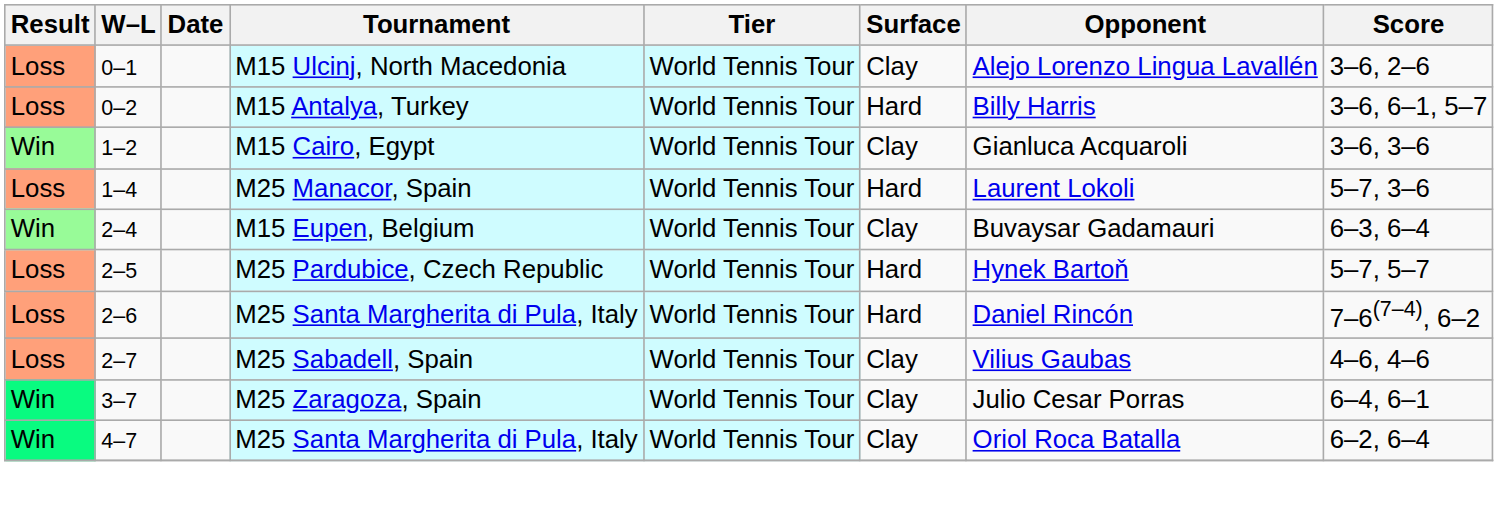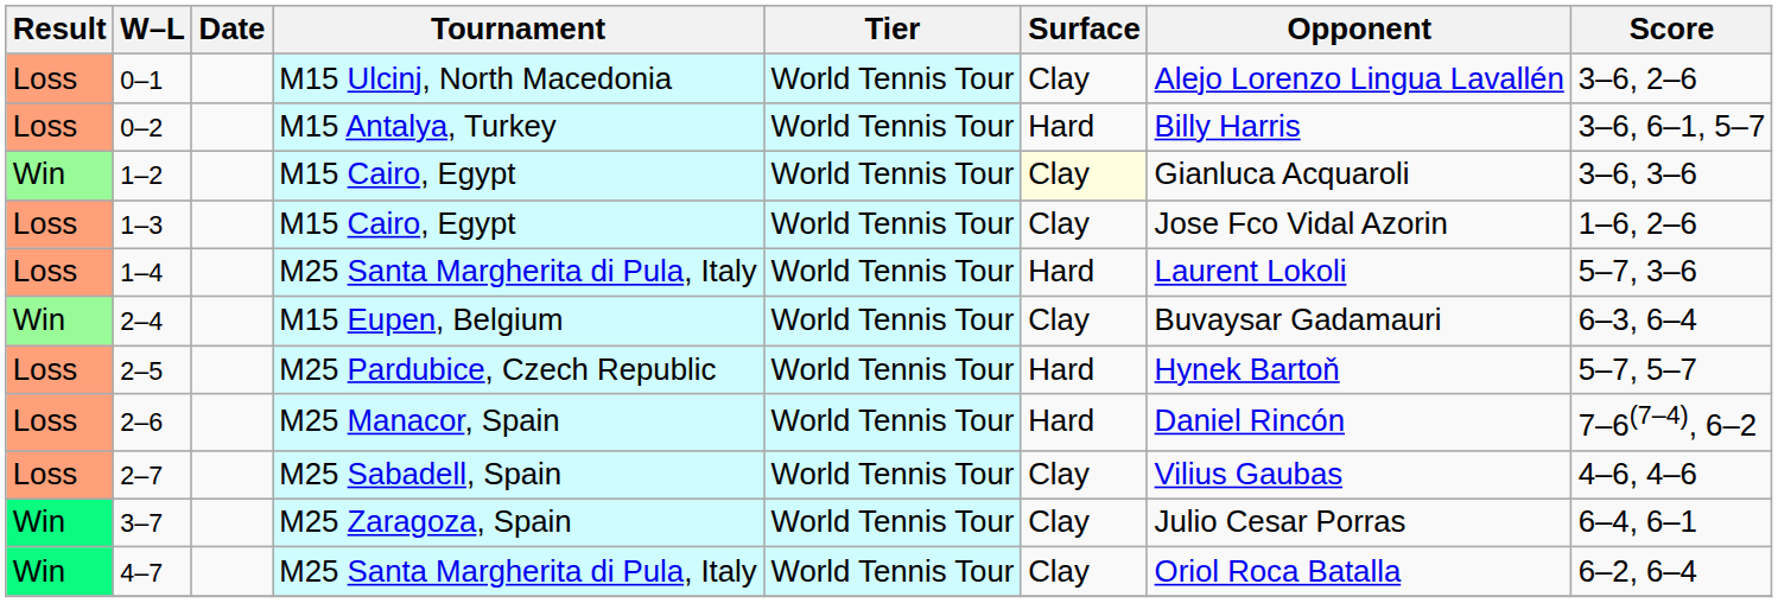 <table class="sortable wikitable">
 <tr>
 <th>Result</th>
 <th class=unsortable>W–L</th>
 <th>Date</th>
 <th>Tournament</th>
 <th>Tier</th>
 <th>Surface</th>
 <th>Opponent</th>
 <th class=unsortable>Score</th>
 </tr>
 <tr>
 <td bgcolor=FFA07A>Loss</td>
 <td><small>0–1</small></td>
 <td></td>
 <td style=background:#cffcff>M15 <a href='#'>Ulcinj</a>, North Macedonia</td>
 <td style=background:#cffcff>World Tennis Tour</td>
 <td>Clay</td>
 <td> <a href='#'>Alejo Lorenzo Lingua Lavallén</a></td>
 <td>3–6, 2–6</td>
 </tr>
 <tr>
 <td bgcolor=FFA07A>Loss</td>
 <td><small>0–2</small></td>
 <td></td>
 <td style=background:#cffcff>M15 <a href='#'>Antalya</a>, Turkey</td>
 <td style=background:#cffcff>World Tennis Tour</td>
 <td>Hard</td>
 <td> <a href='#'>Billy Harris</a></td>
 <td>3–6, 6–1, 5–7</td>
 </tr>
 <tr>
 <td style="background:#98fb98;">Win</td>
 <td><small>1–2</small></td>
 <td></td>
 <td style=background:#cffcff>M15 <a href='#'>Cairo</a>, Egypt</td>
 <td style=background:#cffcff>World Tennis Tour</td>
-<td>Clay</td>
+<td style="background: lightyellow;">Clay</td>
 <td> Gianluca Acquaroli</td>
 <td>3–6, 3–6</td>
 </tr>
 <tr>
 <td bgcolor=FFA07A>Loss</td>
+<td><small>1–3</small></td>
+<td></td>
+<td style=background:#cffcff>M15 <a href='#'>Cairo</a>, Egypt</td>
+<td style=background:#cffcff>World Tennis Tour</td>
+<td>Clay</td>
+<td> Jose Fco Vidal Azorin</td>
+<td>1–6, 2–6</td>
+</tr>
+<tr>
+<td bgcolor=FFA07A>Loss</td>
 <td><small>1–4</small></td>
 <td></td>
-<td style=background:#cffcff>M25 <a href='#'>Manacor</a>, Spain</td>
+<td style=background:#cffcff>M25 <a href='#'>Santa Margherita di Pula</a>, Italy</td>
 <td style=background:#cffcff>World Tennis Tour</td>
 <td>Hard</td>
 <td> <a href='#'>Laurent Lokoli</a></td>
 <td>5–7, 3–6</td>
 </tr>
 <tr>
 <td style="background:#98fb98;">Win</td>
 <td><small>2–4</small></td>
 <td></td>
 <td style=background:#cffcff>M15 <a href='#'>Eupen</a>, Belgium</td>
 <td style=background:#cffcff>World Tennis Tour</td>
 <td>Clay</td>
 <td> Buvaysar Gadamauri</td>
 <td>6–3, 6–4</td>
 </tr>
 <tr>
 <td bgcolor=FFA07A>Loss</td>
 <td><small>2–5</small></td>
 <td></td>
 <td style=background:#cffcff>M25 <a href='#'>Pardubice</a>, Czech Republic</td>
 <td style=background:#cffcff>World Tennis Tour</td>
 <td>Hard</td>
 <td> <a href='#'>Hynek Bartoň</a></td>
 <td>5–7, 5–7</td>
 </tr>
 <tr>
 <td bgcolor=FFA07A>Loss</td>
 <td><small>2–6</small></td>
 <td></td>
-<td style=background:#cffcff>M25 <a href='#'>Santa Margherita di Pula</a>, Italy</td>
+<td style=background:#cffcff>M25 <a href='#'>Manacor</a>, Spain</td>
 <td style=background:#cffcff>World Tennis Tour</td>
 <td>Hard</td>
 <td> <a href='#'>Daniel Rincón</a></td>
 <td>7–6<sup>(7–4)</sup>, 6–2</td>
 </tr>
 <tr>
 <td bgcolor=FFA07A>Loss</td>
 <td><small>2–7</small></td>
 <td></td>
 <td style=background:#cffcff>M25 <a href='#'>Sabadell</a>, Spain</td>
 <td style=background:#cffcff>World Tennis Tour</td>
 <td>Clay</td>
 <td> <a href='#'>Vilius Gaubas</a></td>
 <td>4–6, 4–6</td>
 </tr>
 <tr>
 <td bgcolor=:98fb98>Win</td>
 <td><small>3–7</small></td>
 <td></td>
 <td style=background:#cffcff>M25 <a href='#'>Zaragoza</a>, Spain</td>
 <td style=background:#cffcff>World Tennis Tour</td>
 <td>Clay</td>
 <td> Julio Cesar Porras</td>
 <td>6–4, 6–1</td>
 </tr>
 <tr>
 <td bgcolor=:98fb98>Win</td>
 <td><small>4–7</small></td>
 <td></td>
 <td style=background:#cffcff>M25 <a href='#'>Santa Margherita di Pula</a>, Italy</td>
 <td style=background:#cffcff>World Tennis Tour</td>
 <td>Clay</td>
 <td> <a href='#'>Oriol Roca Batalla</a></td>
 <td>6–2, 6–4</td>
 </tr>
 <tr>
 </tr>
 </table>
